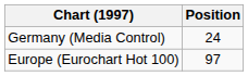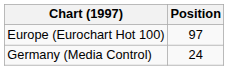 <table class="wikitable">
 <tr>
 <th>Chart (1997)</th>
 <th>Position</th>
 </tr>
 <tr>
+<td>Europe (Eurochart Hot 100)</td>
+<td align="center">97</td>
+</tr>
+<tr>
 <td>Germany (Media Control)</td>
 <td align="center">24</td>
 </tr>
-<tr>
-<td>Europe (Eurochart Hot 100)</td>
-<td align="center">97</td>
-</tr>
 </table>
